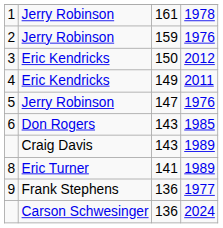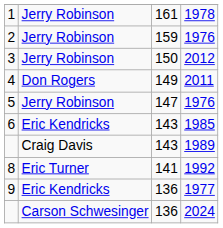 <table class="wikitable">
 <tr>
 </tr>
 <tr>
 <td>1</td>
 <td><a href='#'>Jerry Robinson</a></td>
 <td>161</td>
 <td><a href='#'>1978</a></td>
 </tr>
 <tr>
 <td>2</td>
 <td><a href='#'>Jerry Robinson</a></td>
 <td>159</td>
 <td><a href='#'>1976</a></td>
 </tr>
 <tr>
 <td>3</td>
-<td><a href='#'>Eric Kendricks</a></td>
+<td><a href='#'>Jerry Robinson</a></td>
 <td>150</td>
 <td><a href='#'>2012</a></td>
 </tr>
 <tr>
 <td>4</td>
-<td><a href='#'>Eric Kendricks</a></td>
+<td><a href='#'>Don Rogers</a></td>
 <td>149</td>
 <td><a href='#'>2011</a></td>
 </tr>
 <tr>
 <td>5</td>
 <td><a href='#'>Jerry Robinson</a></td>
 <td>147</td>
 <td><a href='#'>1976</a></td>
 </tr>
 <tr>
 <td>6</td>
-<td><a href='#'>Don Rogers</a></td>
+<td><a href='#'>Eric Kendricks</a></td>
 <td>143</td>
 <td><a href='#'>1985</a></td>
 </tr>
 <tr>
 <td></td>
 <td>Craig Davis</td>
 <td>143</td>
 <td><a href='#'>1989</a></td>
 </tr>
 <tr>
 <td>8</td>
 <td><a href='#'>Eric Turner</a></td>
 <td>141</td>
-<td><a href='#'>1989</a></td>
+<td><a href='#'>1992</a></td>
 </tr>
 <tr>
 <td>9</td>
-<td>Frank Stephens</td>
+<td><a href='#'>Eric Kendricks</a></td>
 <td>136</td>
 <td><a href='#'>1977</a></td>
 </tr>
 <tr>
 <td></td>
 <td><a href='#'>Carson Schwesinger</a></td>
 <td>136</td>
 <td><a href='#'>2024</a></td>
 </tr>
 </table>
